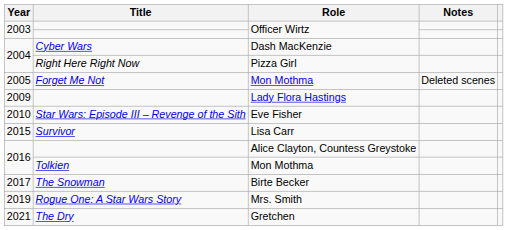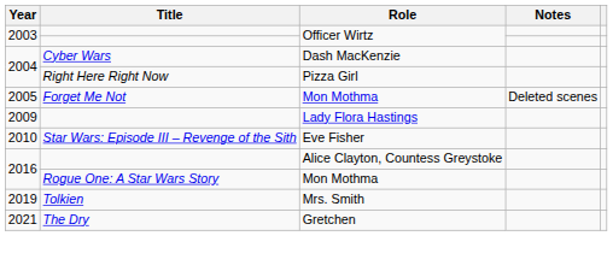 <table class="wikitable sortable">
 <tr>
 <th>Year</th>
 <th>Title</th>
 <th>Role</th>
 <th class="unsortable">Notes</th>
 <th class="unsortable"></th>
 </tr>
 <tr>
 <td rowspan="2">2003</td>
 <td><em></em></td>
 <td rowspan="2">Officer Wirtz</td>
 <td></td>
 <td></td>
 </tr>
 <tr>
 <td><em></em></td>
 <td></td>
 <td></td>
 </tr>
 <tr>
 <td rowspan="2">2004</td>
 <td><em><a href='#'>Cyber Wars</a></em></td>
 <td>Dash MacKenzie</td>
 <td></td>
 <td></td>
 </tr>
 <tr>
 <td><em>Right Here Right Now</em></td>
 <td>Pizza Girl</td>
 <td></td>
 <td></td>
 </tr>
 <tr>
 <td>2005</td>
 <td><em><a href='#'>Forget Me Not</a></em></td>
 <td><a href='#'>Mon Mothma</a></td>
 <td>Deleted scenes</td>
 <td></td>
 </tr>
 <tr>
 <td>2009</td>
 <td><em></em></td>
 <td><a href='#'>Lady Flora Hastings</a></td>
 <td></td>
 <td></td>
 </tr>
 <tr>
 <td>2010</td>
 <td><em><a href='#'>Star Wars: Episode III – Revenge of the Sith</a></em></td>
 <td>Eve Fisher</td>
 <td></td>
 <td></td>
 </tr>
 <tr>
-<td>2015</td>
-<td><em><a href='#'>Survivor</a></em></td>
-<td>Lisa Carr</td>
-<td></td>
-<td></td>
-</tr>
-<tr>
 <td rowspan="2">2016</td>
 <td><em></em></td>
 <td>Alice Clayton, Countess Greystoke</td>
 <td></td>
 <td></td>
 </tr>
 <tr>
-<td><em><a href='#'>Tolkien</a></em></td>
+<td><em><a href='#'>Rogue One: A Star Wars Story</a></em></td>
 <td>Mon Mothma</td>
 <td></td>
 <td></td>
 </tr>
 <tr>
-<td>2017</td>
-<td><em><a href='#'>The Snowman</a></em></td>
-<td>Birte Becker</td>
-<td></td>
-<td></td>
-</tr>
-<tr>
 <td>2019</td>
-<td><em><a href='#'>Rogue One: A Star Wars Story</a></em></td>
+<td><em><a href='#'>Tolkien</a></em></td>
 <td>Mrs. Smith</td>
 <td></td>
 <td></td>
 </tr>
 <tr>
 <td>2021</td>
 <td><em><a href='#'>The Dry</a></em></td>
 <td>Gretchen</td>
 <td></td>
 <td></td>
 </tr>
 </table>
